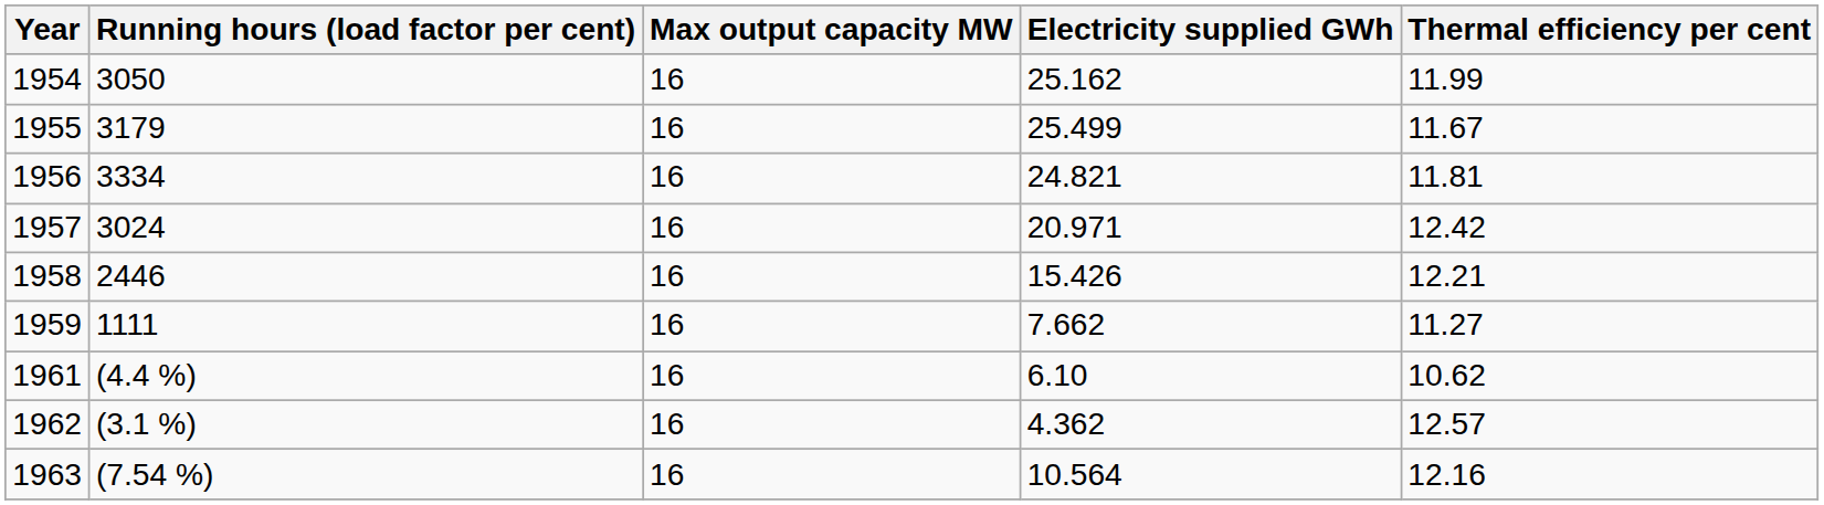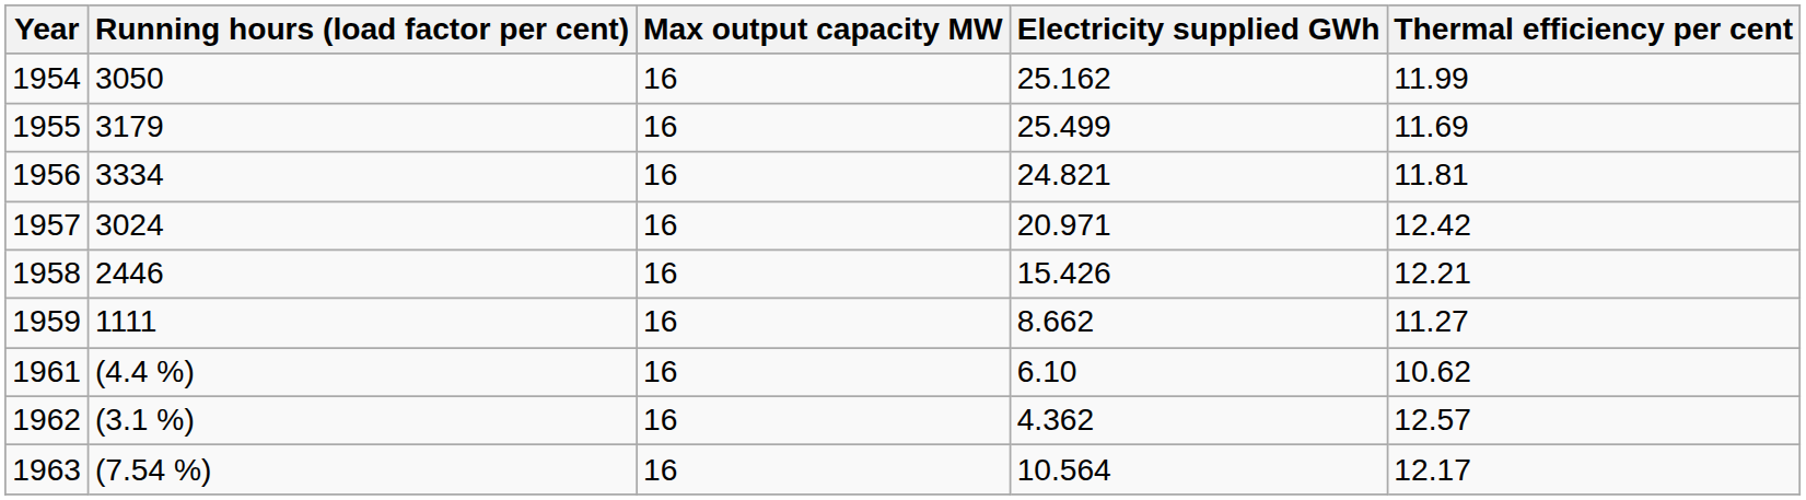 <table class="wikitable">
 <tr>
 <th>Year</th>
 <th>Running hours (load factor per cent)</th>
 <th>Max output capacity  MW</th>
 <th>Electricity supplied GWh</th>
 <th>Thermal efficiency per cent</th>
 </tr>
 <tr>
 <td>1954</td>
 <td>3050</td>
 <td>16</td>
 <td>25.162</td>
 <td>11.99</td>
 </tr>
 <tr>
 <td>1955</td>
 <td>3179</td>
 <td>16</td>
 <td>25.499</td>
-<td>11.67</td>
+<td>11.69</td>
 </tr>
 <tr>
 <td>1956</td>
 <td>3334</td>
 <td>16</td>
 <td>24.821</td>
 <td>11.81</td>
 </tr>
 <tr>
 <td>1957</td>
 <td>3024</td>
 <td>16</td>
 <td>20.971</td>
 <td>12.42</td>
 </tr>
 <tr>
 <td>1958</td>
 <td>2446</td>
 <td>16</td>
 <td>15.426</td>
 <td>12.21</td>
 </tr>
 <tr>
 <td>1959</td>
 <td>1111</td>
 <td>16</td>
-<td>7.662</td>
+<td>8.662</td>
 <td>11.27</td>
 </tr>
 <tr>
 <td>1961</td>
 <td>(4.4 %)</td>
 <td>16</td>
 <td>6.10</td>
 <td>10.62</td>
 </tr>
 <tr>
 <td>1962</td>
 <td>(3.1 %)</td>
 <td>16</td>
 <td>4.362</td>
 <td>12.57</td>
 </tr>
 <tr>
 <td>1963</td>
 <td>(7.54 %)</td>
 <td>16</td>
 <td>10.564</td>
-<td>12.16</td>
+<td>12.17</td>
 </tr>
 </table>
